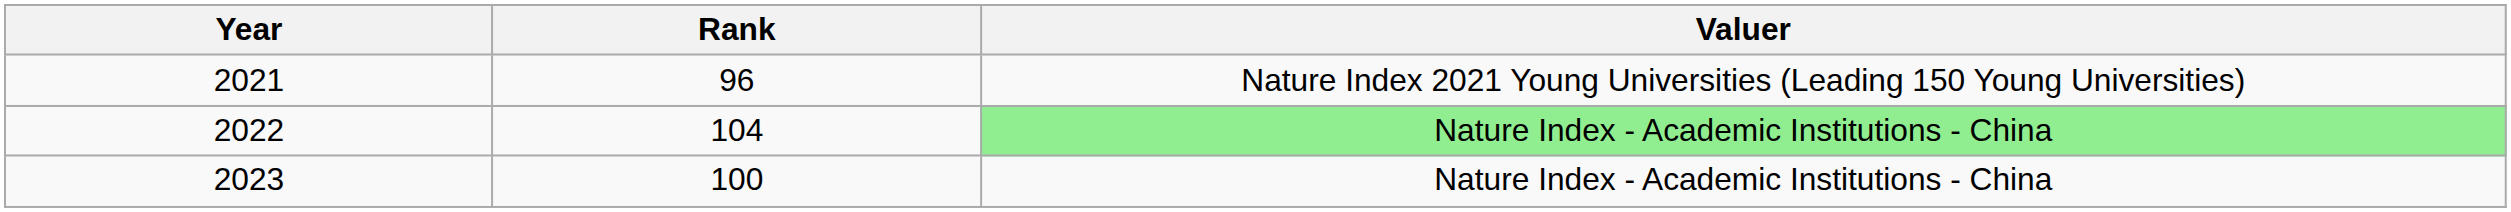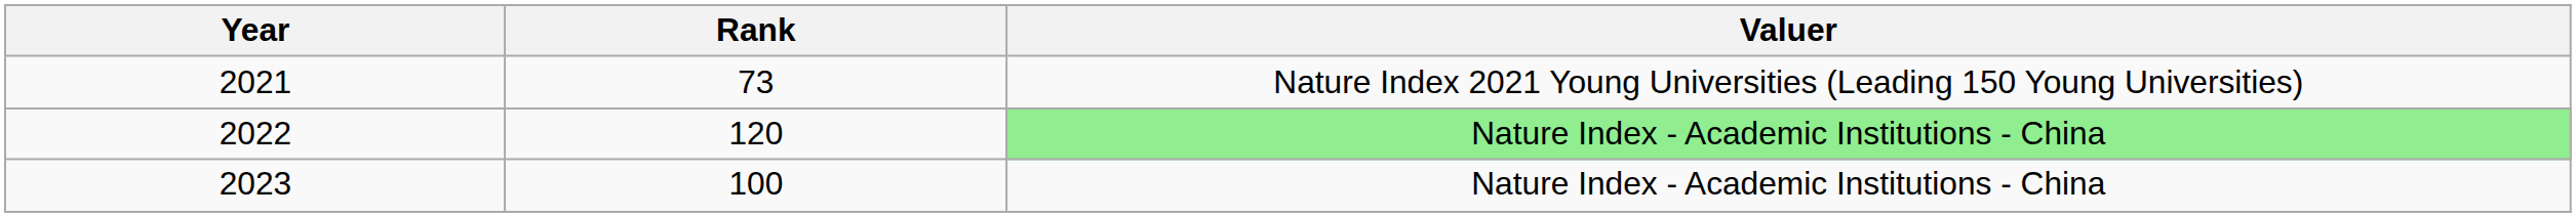 <table class="wikitable sortable" width="100%">
 <tr>
 <th width="8%">Year</th>
 <th width="8%">Rank</th>
 <th width="25%">Valuer</th>
 </tr>
 <tr>
 <td align="center">2021</td>
-<td align="center">96</td>
+<td align="center">73</td>
 <td align="center">Nature Index 2021 Young Universities (Leading 150 Young Universities)</td>
 </tr>
 <tr>
 <td align="center">2022</td>
-<td align="center">104</td>
+<td align="center">120</td>
 <td align="center" style="background: lightgreen;">Nature Index - Academic Institutions - China</td>
 </tr>
 <tr>
 <td align="center">2023</td>
 <td align="center">100</td>
 <td align="center">Nature Index - Academic Institutions - China</td>
 </tr>
 </table>
